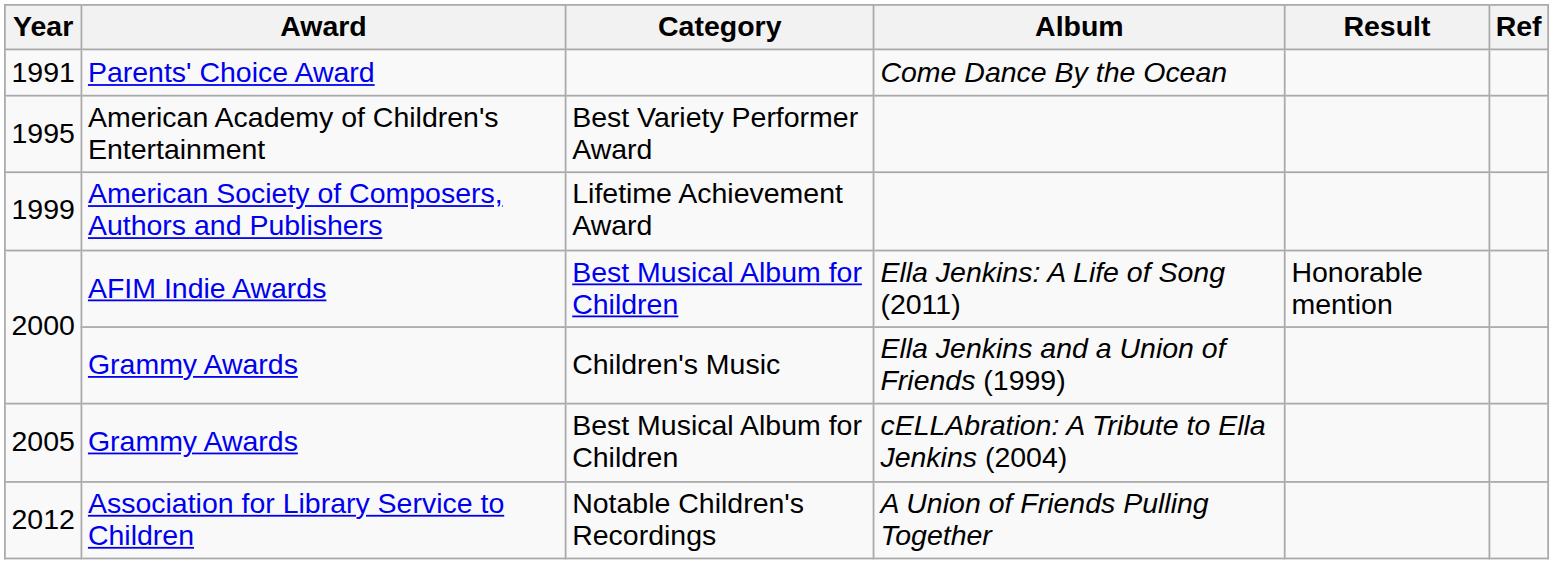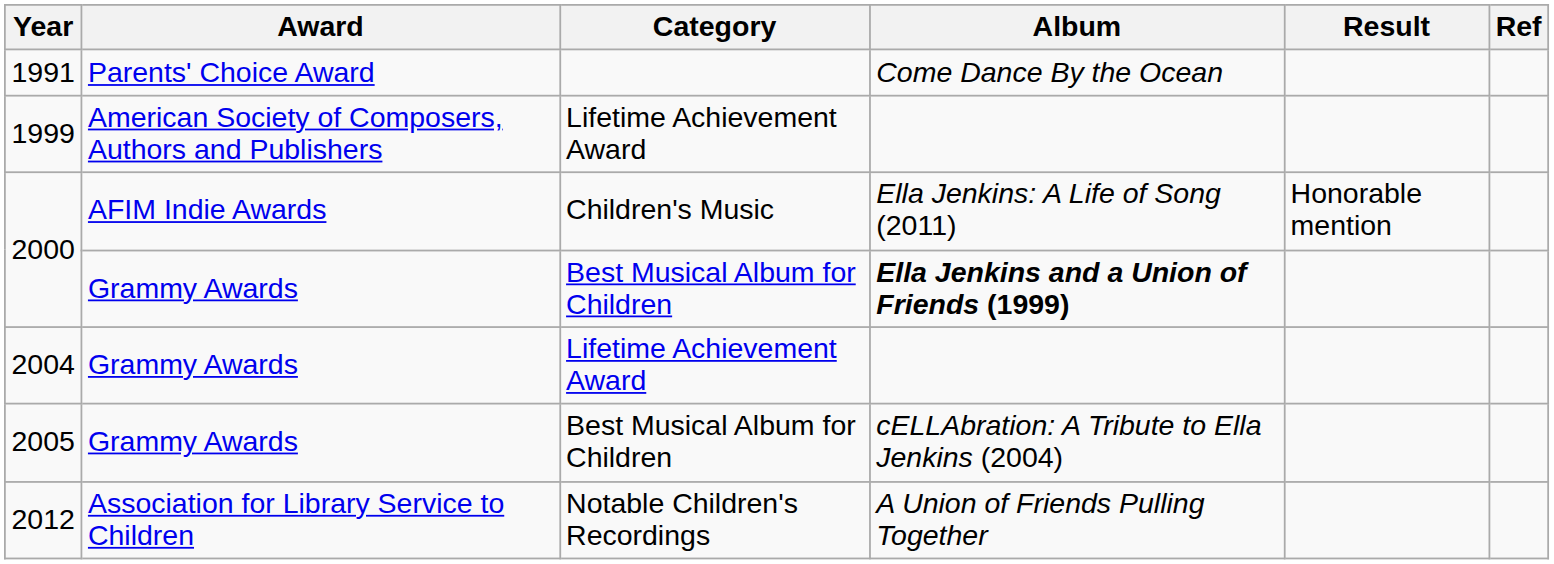 <table class="wikitable">
 <tr>
 <th>Year</th>
 <th>Award</th>
 <th>Category</th>
 <th>Album</th>
 <th>Result</th>
 <th>Ref</th>
 </tr>
 <tr>
 <td>1991</td>
 <td><a href='#'>Parents' Choice Award</a></td>
 <td></td>
 <td><em>Come Dance By the Ocean</em></td>
 <td></td>
 <td></td>
 </tr>
 <tr>
-<td>1995</td>
-<td>American Academy of Children's Entertainment</td>
-<td>Best Variety Performer Award</td>
-<td></td>
-<td></td>
-<td></td>
-</tr>
-<tr>
 <td>1999</td>
 <td><a href='#'>American Society of Composers, Authors and Publishers</a></td>
 <td>Lifetime Achievement Award</td>
 <td></td>
 <td></td>
 <td></td>
 </tr>
 <tr>
 <td rowspan="2">2000</td>
 <td><a href='#'>AFIM Indie Awards</a></td>
-<td><a href='#'>Best Musical Album for Children</a></td>
+<td>Children's Music</td>
 <td><em>Ella Jenkins: A Life of Song</em> (2011)</td>
 <td>Honorable mention</td>
 <td></td>
 </tr>
 <tr>
 <td><a href='#'>Grammy Awards</a></td>
-<td>Children's Music</td>
-<td><em>Ella Jenkins and a Union of Friends</em> (1999)</td>
+<td><a href='#'>Best Musical Album for Children</a></td>
+<td><strong><em>Ella Jenkins and a Union of Friends</em> (1999)</strong></td>
+<td></td>
+<td></td>
+</tr>
+<tr>
+<td>2004</td>
+<td><a href='#'>Grammy Awards</a></td>
+<td><a href='#'>Lifetime Achievement Award</a></td>
+<td></td>
 <td></td>
 <td></td>
 </tr>
 <tr>
 <td>2005</td>
 <td><a href='#'>Grammy Awards</a></td>
 <td>Best Musical Album for Children</td>
 <td><em>cELLAbration: A Tribute to Ella Jenkins</em> (2004)</td>
 <td></td>
 <td></td>
 </tr>
 <tr>
 <td>2012</td>
 <td><a href='#'>Association for Library Service to Children</a></td>
 <td>Notable Children's Recordings</td>
 <td><em>A Union of Friends Pulling Together</em></td>
 <td></td>
 <td></td>
 </tr>
 </table>
